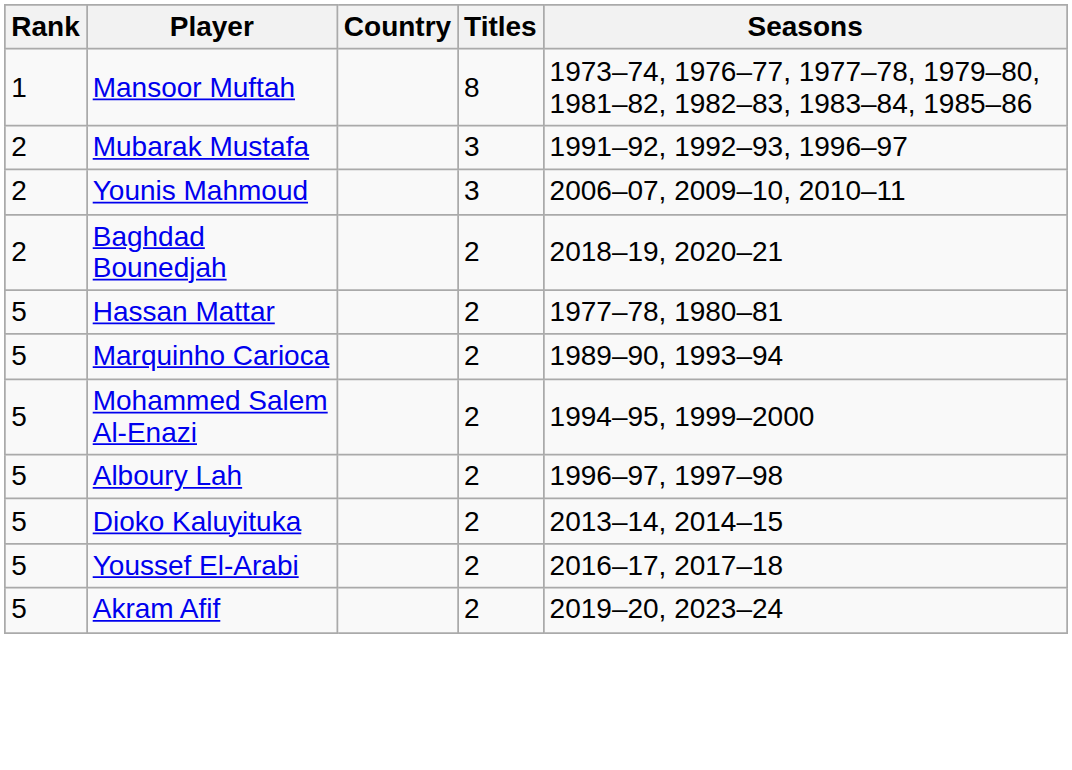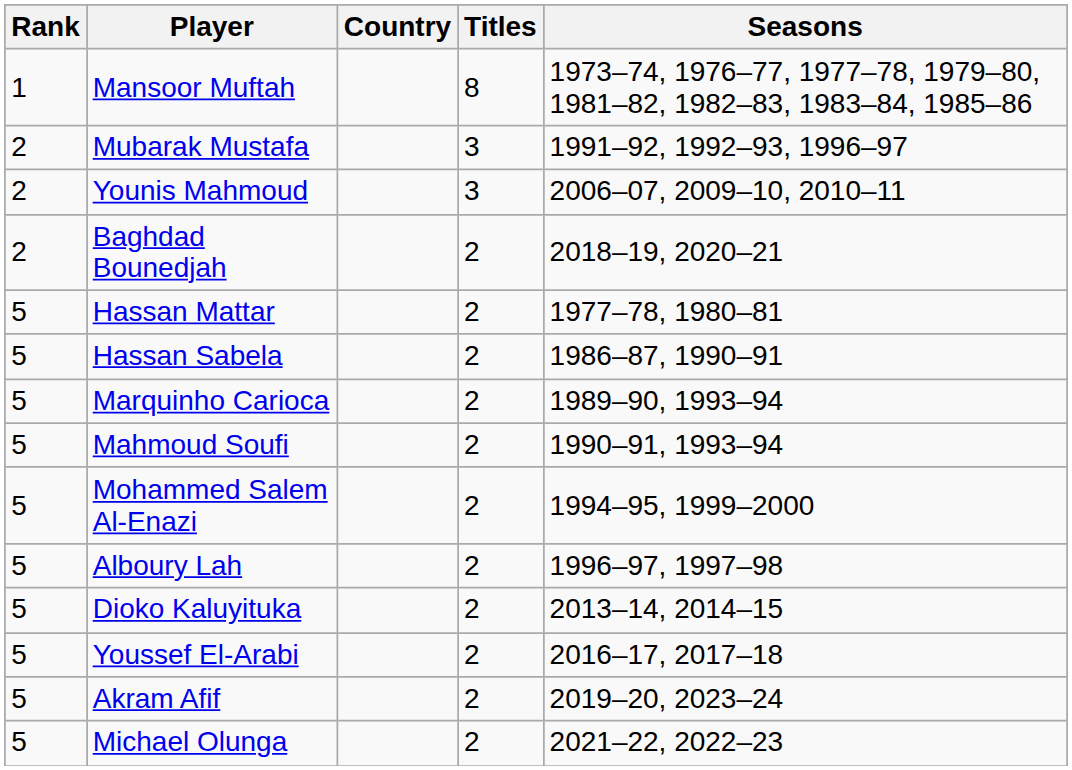 <table class="wikitable">
 <tr>
 <th>Rank</th>
 <th>Player</th>
 <th>Country</th>
 <th>Titles</th>
 <th>Seasons</th>
 </tr>
 <tr>
 <td>1</td>
 <td><a href='#'>Mansoor Muftah</a></td>
 <td></td>
 <td>8</td>
 <td>1973–74, 1976–77, 1977–78, 1979–80, 1981–82, 1982–83, 1983–84, 1985–86</td>
 </tr>
 <tr>
 <td>2</td>
 <td><a href='#'>Mubarak Mustafa</a></td>
 <td></td>
 <td>3</td>
 <td>1991–92, 1992–93, 1996–97</td>
 </tr>
 <tr>
 <td>2</td>
 <td><a href='#'>Younis Mahmoud</a></td>
 <td></td>
 <td>3</td>
 <td>2006–07, 2009–10, 2010–11</td>
 </tr>
 <tr>
 <td>2</td>
 <td><a href='#'>Baghdad Bounedjah</a></td>
 <td></td>
 <td>2</td>
 <td>2018–19, 2020–21</td>
 </tr>
 <tr>
 <td>5</td>
 <td><a href='#'>Hassan Mattar</a></td>
 <td></td>
 <td>2</td>
 <td>1977–78, 1980–81</td>
 </tr>
 <tr>
 <td>5</td>
+<td><a href='#'>Hassan Sabela</a></td>
+<td></td>
+<td>2</td>
+<td>1986–87, 1990–91</td>
+</tr>
+<tr>
+<td>5</td>
 <td><a href='#'>Marquinho Carioca</a></td>
 <td></td>
 <td>2</td>
 <td>1989–90, 1993–94</td>
+</tr>
+<tr>
+<td>5</td>
+<td><a href='#'>Mahmoud Soufi</a></td>
+<td></td>
+<td>2</td>
+<td>1990–91, 1993–94</td>
 </tr>
 <tr>
 <td>5</td>
 <td><a href='#'>Mohammed Salem Al-Enazi</a></td>
 <td></td>
 <td>2</td>
 <td>1994–95, 1999–2000</td>
 </tr>
 <tr>
 <td>5</td>
 <td><a href='#'>Alboury Lah</a></td>
 <td></td>
 <td>2</td>
 <td>1996–97, 1997–98</td>
 </tr>
 <tr>
 <td>5</td>
 <td><a href='#'>Dioko Kaluyituka</a></td>
 <td></td>
 <td>2</td>
 <td>2013–14, 2014–15</td>
 </tr>
 <tr>
 <td>5</td>
 <td><a href='#'>Youssef El-Arabi</a></td>
 <td></td>
 <td>2</td>
 <td>2016–17, 2017–18</td>
 </tr>
 <tr>
 <td>5</td>
 <td><a href='#'>Akram Afif</a></td>
 <td></td>
 <td>2</td>
 <td>2019–20, 2023–24</td>
 </tr>
+<tr>
+<td>5</td>
+<td><a href='#'>Michael Olunga</a></td>
+<td></td>
+<td>2</td>
+<td>2021–22, 2022–23</td>
+</tr>
 </table>
